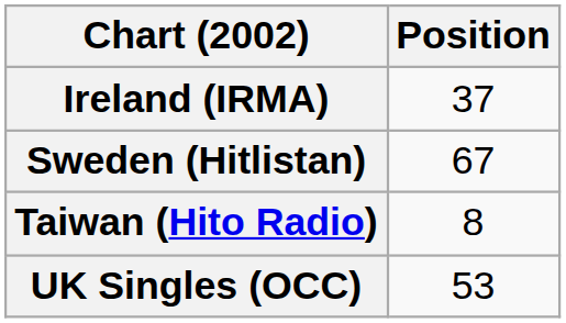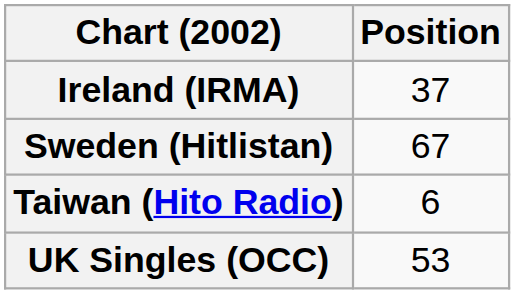 <table class="wikitable sortable plainrowheaders" style="text-align:center">
 <tr>
 <th>Chart (2002)</th>
 <th>Position</th>
 </tr>
 <tr>
 <th scope="row">Ireland (IRMA)</th>
 <td>37</td>
 </tr>
 <tr>
 <th scope="row">Sweden (Hitlistan)</th>
 <td>67</td>
 </tr>
 <tr>
 <th scope="row">Taiwan (<a href='#'>Hito Radio</a>)</th>
-<td style="text-align:center;">8</td>
+<td style="text-align:center;">6</td>
 </tr>
 <tr>
 <th scope="row">UK Singles (OCC)</th>
 <td>53</td>
 </tr>
 </table>
